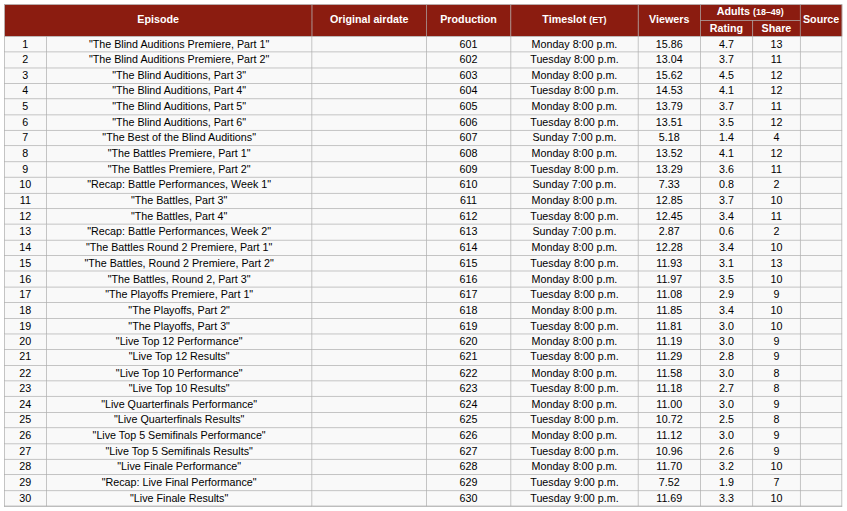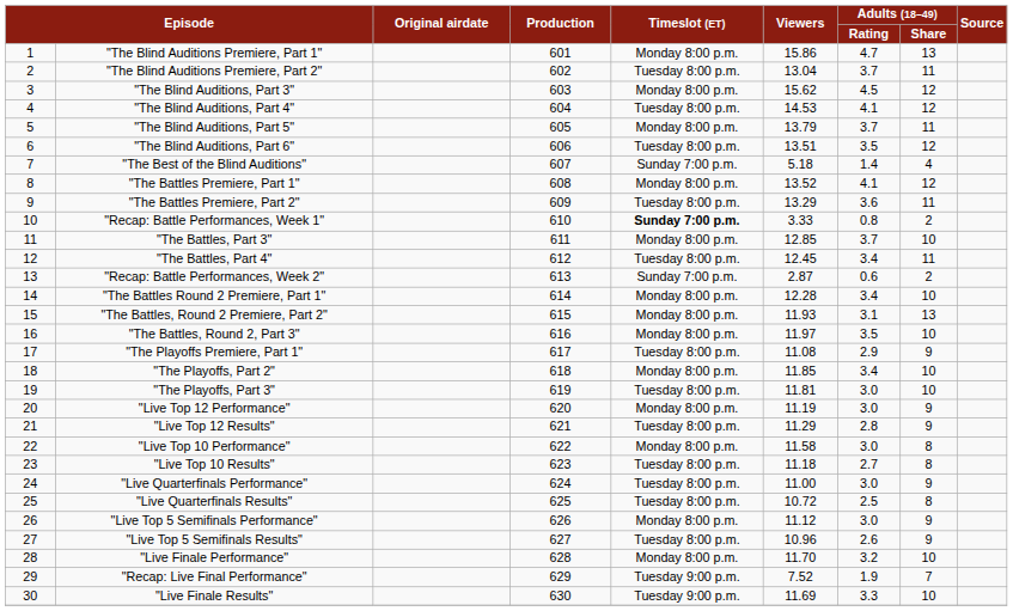 <table class="wikitable"  style="text-align:center; line-height:16px; width:99%;">
 <tr>
 <th style="background:#8b1c10; color:white;" rowspan="2" colspan="2">Episode</th>
 <th style="background:#8b1c10; color:white;" rowspan="2">Original airdate</th>
 <th style="background:#8b1c10; color:white;" rowspan="2">Production</th>
 <th style="background:#8b1c10; color:white;" rowspan="2">Timeslot <small>(ET)</small></th>
 <th style="background:#8b1c10; color:white;" rowspan="2">Viewers<br><small></small></th>
 <th style="background:#8b1c10; color:white;" colspan="2">Adults <small>(18–49)</small></th>
 <th rowspan="2" style="background:#8b1c10; color:white; width:05%;">Source</th>
 </tr>
 <tr>
 <th style="background:#8b1c10; color:white;">Rating</th>
 <th style="background:#8b1c10; color:white;">Share</th>
 </tr>
 <tr>
 <td style="width:05%;">1</td>
 <td>"The Blind Auditions Premiere, Part 1"</td>
 <td></td>
 <td>601</td>
 <td>Monday 8:00 p.m.</td>
 <td>15.86</td>
 <td>4.7</td>
 <td>13</td>
 <td></td>
 </tr>
 <tr>
 <td style="width:05%;">2</td>
 <td>"The Blind Auditions Premiere, Part 2"</td>
 <td></td>
 <td>602</td>
 <td>Tuesday 8:00 p.m.</td>
 <td>13.04</td>
 <td>3.7</td>
 <td>11</td>
 <td></td>
 </tr>
 <tr>
 <td style="width:05%;">3</td>
 <td>"The Blind Auditions, Part 3"</td>
 <td></td>
 <td>603</td>
 <td>Monday 8:00 p.m.</td>
 <td>15.62</td>
 <td>4.5</td>
 <td>12</td>
 <td></td>
 </tr>
 <tr>
 <td style="width:05%;">4</td>
 <td>"The Blind Auditions, Part 4"</td>
 <td></td>
 <td>604</td>
 <td>Tuesday 8:00 p.m.</td>
 <td>14.53</td>
 <td>4.1</td>
 <td>12</td>
 <td></td>
 </tr>
 <tr>
 <td style="width:05%;">5</td>
 <td>"The Blind Auditions, Part 5"</td>
 <td></td>
 <td>605</td>
 <td>Monday 8:00 p.m.</td>
 <td>13.79</td>
 <td>3.7</td>
 <td>11</td>
 <td></td>
 </tr>
 <tr>
 <td style="width:05%;">6</td>
 <td>"The Blind Auditions, Part 6"</td>
 <td></td>
 <td>606</td>
 <td>Tuesday 8:00 p.m.</td>
 <td>13.51</td>
 <td>3.5</td>
 <td>12</td>
 <td></td>
 </tr>
 <tr>
 <td style="width:05%;">7</td>
 <td>"The Best of the Blind Auditions"</td>
 <td></td>
 <td>607</td>
 <td>Sunday 7:00 p.m.</td>
 <td>5.18</td>
 <td>1.4</td>
 <td>4</td>
 <td></td>
 </tr>
 <tr>
 <td style="width:05%;">8</td>
 <td>"The Battles Premiere, Part 1"</td>
 <td></td>
 <td>608</td>
 <td>Monday 8:00 p.m.</td>
 <td>13.52</td>
 <td>4.1</td>
 <td>12</td>
 <td></td>
 </tr>
 <tr>
 <td style="width:05%;">9</td>
 <td>"The Battles Premiere, Part 2"</td>
 <td></td>
 <td>609</td>
 <td>Tuesday 8:00 p.m.</td>
 <td>13.29</td>
 <td>3.6</td>
 <td>11</td>
 <td></td>
 </tr>
 <tr>
 <td style="width:05%;">10</td>
 <td>"Recap: Battle Performances, Week 1"</td>
 <td></td>
 <td>610</td>
-<td>Sunday 7:00 p.m.</td>
-<td>7.33</td>
+<td><strong>Sunday 7:00 p.m.</strong></td>
+<td>3.33</td>
 <td>0.8</td>
 <td>2</td>
 <td></td>
 </tr>
 <tr>
 <td style="width:05%;">11</td>
 <td>"The Battles, Part 3"</td>
 <td></td>
 <td>611</td>
 <td>Monday 8:00 p.m.</td>
 <td>12.85</td>
 <td>3.7</td>
 <td>10</td>
 <td></td>
 </tr>
 <tr>
 <td style="width:05%;">12</td>
 <td>"The Battles, Part 4"</td>
 <td></td>
 <td>612</td>
 <td>Tuesday 8:00 p.m.</td>
 <td>12.45</td>
 <td>3.4</td>
 <td>11</td>
 <td></td>
 </tr>
 <tr>
 <td style="width:05%;">13</td>
 <td>"Recap: Battle Performances, Week 2"</td>
 <td></td>
 <td>613</td>
 <td>Sunday 7:00 p.m.</td>
 <td>2.87</td>
 <td>0.6</td>
 <td>2</td>
 <td></td>
 </tr>
 <tr>
 <td style="width:05%;">14</td>
 <td>"The Battles Round 2 Premiere, Part 1"</td>
 <td></td>
 <td>614</td>
 <td>Monday 8:00 p.m.</td>
 <td>12.28</td>
 <td>3.4</td>
 <td>10</td>
 <td></td>
 </tr>
 <tr>
 <td style="width:05%;">15</td>
 <td>"The Battles, Round 2 Premiere, Part 2"</td>
 <td></td>
 <td>615</td>
-<td>Tuesday 8:00 p.m.</td>
+<td>Monday 8:00 p.m.</td>
 <td>11.93</td>
 <td>3.1</td>
 <td>13</td>
 <td></td>
 </tr>
 <tr>
 <td style="width:05%;">16</td>
 <td>"The Battles, Round 2, Part 3"</td>
 <td></td>
 <td>616</td>
 <td>Monday 8:00 p.m.</td>
 <td>11.97</td>
 <td>3.5</td>
 <td>10</td>
 <td></td>
 </tr>
 <tr>
 <td style="width:05%;">17</td>
 <td>"The Playoffs Premiere, Part 1"</td>
 <td></td>
 <td>617</td>
 <td>Tuesday 8:00 p.m.</td>
 <td>11.08</td>
 <td>2.9</td>
 <td>9</td>
 <td></td>
 </tr>
 <tr>
 <td width="05%">18</td>
 <td>"The Playoffs, Part 2"</td>
 <td></td>
 <td>618</td>
 <td>Monday 8:00 p.m.</td>
 <td>11.85</td>
 <td>3.4</td>
 <td>10</td>
 <td></td>
 </tr>
 <tr>
 <td width="05%">19</td>
 <td>"The Playoffs, Part 3"</td>
 <td></td>
 <td>619</td>
 <td>Tuesday 8:00 p.m.</td>
 <td>11.81</td>
 <td>3.0</td>
 <td>10</td>
 <td></td>
 </tr>
 <tr>
 <td width="05%">20</td>
 <td>"Live Top 12 Performance"</td>
 <td></td>
 <td>620</td>
 <td>Monday 8:00 p.m.</td>
 <td>11.19</td>
 <td>3.0</td>
 <td>9</td>
 <td></td>
 </tr>
 <tr>
 <td width="05%">21</td>
 <td>"Live Top 12 Results"</td>
 <td></td>
 <td>621</td>
 <td>Tuesday 8:00 p.m.</td>
 <td>11.29</td>
 <td>2.8</td>
 <td>9</td>
 <td></td>
 </tr>
 <tr>
 <td width="05%">22</td>
 <td>"Live Top 10 Performance"</td>
 <td></td>
 <td>622</td>
 <td>Monday 8:00 p.m.</td>
 <td>11.58</td>
 <td>3.0</td>
 <td>8</td>
 <td></td>
 </tr>
 <tr>
 <td width="05%">23</td>
 <td>"Live Top 10 Results"</td>
 <td></td>
 <td>623</td>
 <td>Tuesday 8:00 p.m.</td>
 <td>11.18</td>
 <td>2.7</td>
 <td>8</td>
 <td></td>
 </tr>
 <tr>
 <td width="05%">24</td>
 <td>"Live Quarterfinals Performance"</td>
 <td></td>
 <td>624</td>
-<td>Monday 8:00 p.m.</td>
+<td>Tuesday 8:00 p.m.</td>
 <td>11.00</td>
 <td>3.0</td>
 <td>9</td>
 <td></td>
 </tr>
 <tr>
 <td width="05%">25</td>
 <td>"Live Quarterfinals Results"</td>
 <td></td>
 <td>625</td>
 <td>Tuesday 8:00 p.m.</td>
 <td>10.72</td>
 <td>2.5</td>
 <td>8</td>
 <td></td>
 </tr>
 <tr>
 <td width="05%">26</td>
 <td>"Live Top 5 Semifinals Performance"</td>
 <td></td>
 <td>626</td>
 <td>Monday 8:00 p.m.</td>
 <td>11.12</td>
 <td>3.0</td>
 <td>9</td>
 <td></td>
 </tr>
 <tr>
 <td width="05%">27</td>
 <td>"Live Top 5 Semifinals Results"</td>
 <td></td>
 <td>627</td>
 <td>Tuesday 8:00 p.m.</td>
 <td>10.96</td>
 <td>2.6</td>
 <td>9</td>
 <td></td>
 </tr>
 <tr>
 <td width="05%">28</td>
 <td>"Live Finale Performance"</td>
 <td></td>
 <td>628</td>
 <td>Monday 8:00 p.m.</td>
 <td>11.70</td>
 <td>3.2</td>
 <td>10</td>
 <td></td>
 </tr>
 <tr>
 <td width="05%">29</td>
 <td>"Recap: Live Final Performance"</td>
 <td></td>
 <td>629</td>
 <td>Tuesday 9:00 p.m.</td>
 <td>7.52</td>
 <td>1.9</td>
 <td>7</td>
 <td></td>
 </tr>
 <tr>
 <td width="05%">30</td>
 <td>"Live Finale Results"</td>
 <td></td>
 <td>630</td>
 <td>Tuesday 9:00 p.m.</td>
 <td>11.69</td>
 <td>3.3</td>
 <td>10</td>
 <td></td>
 </tr>
 <tr>
 </tr>
 </table>
